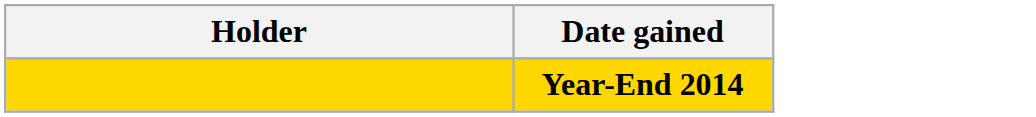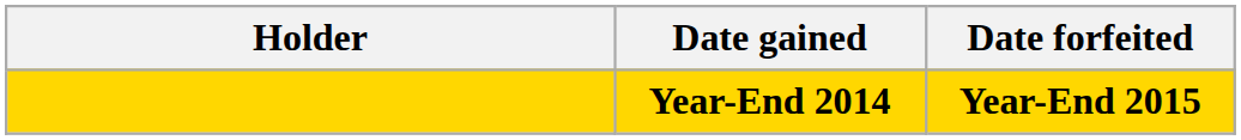 <table class="wikitable" style="font-size:90%">
 <tr>
 <th style="width:222px;">Holder</th>
 <th style="width:110px;">Date gained</th>
+<th style="width:110px;">Date forfeited</th>
 </tr>
 <tr style="background:GOLD;">
 <td></td>
 <td style="text-align:center;"><strong>Year-End 2014</strong></td>
+<td style="text-align:center;"><strong>Year-End 2015</strong></td>
 </tr>
 </table>
